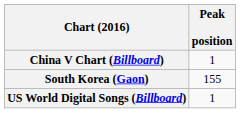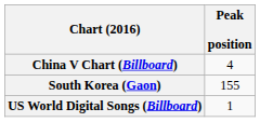 <table class="wikitable plainrowheaders" style="text-align:center">
 <tr>
 <th scope="col">Chart (2016)</th>
 <th scope="col">Peak<br><br>position</th>
 </tr>
 <tr>
 <th scope="row">China V Chart (<em><a href='#'>Billboard</a></em>)</th>
-<td>1</td>
+<td>4</td>
 </tr>
 <tr>
 <th scope="row">South Korea (<a href='#'>Gaon</a>)</th>
 <td>155</td>
 </tr>
 <tr>
 <th scope="row">US World Digital Songs  (<a href='#'><em>Billboard</em></a>)</th>
 <td>1</td>
 </tr>
 </table>
